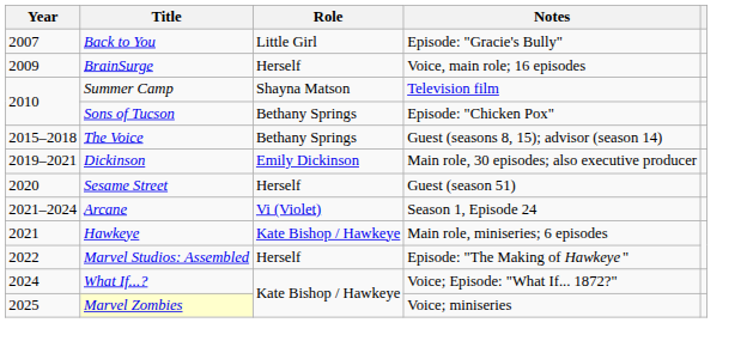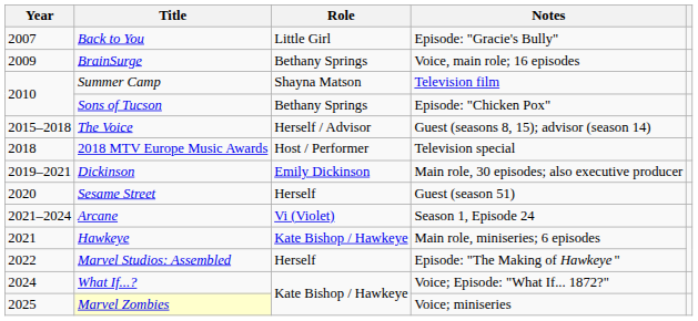 <table class="wikitable sortable">
 <tr>
 <th>Year</th>
 <th>Title</th>
 <th>Role</th>
 <th class="unsortable">Notes</th>
 <th scope="col" class="unsortable"></th>
 </tr>
 <tr>
 <td>2007</td>
 <td><em><a href='#'>Back to You</a></em></td>
 <td>Little Girl</td>
 <td>Episode: "Gracie's Bully"</td>
 <td align ="center"></td>
 </tr>
 <tr>
 <td>2009</td>
 <td><em><a href='#'>BrainSurge</a></em></td>
-<td>Herself</td>
+<td>Bethany Springs</td>
 <td>Voice, main role; 16 episodes</td>
 <td align ="center"></td>
 </tr>
 <tr>
 <td rowspan="2">2010</td>
 <td><em>Summer Camp</em></td>
 <td>Shayna Matson</td>
 <td><a href='#'>Television film</a></td>
 <td align="center"></td>
 </tr>
 <tr>
 <td><em><a href='#'>Sons of Tucson</a></em></td>
 <td>Bethany Springs</td>
 <td>Episode: "Chicken Pox"</td>
 <td align ="center"></td>
 </tr>
 <tr>
 <td>2015–2018</td>
 <td><em><a href='#'>The Voice</a></em></td>
-<td>Bethany Springs</td>
+<td>Herself / Advisor</td>
 <td>Guest (seasons 8, 15); advisor (season 14)</td>
+<td align ="center"></td>
+</tr>
+<tr>
+<td>2018</td>
+<td><a href='#'>2018 MTV Europe Music Awards</a></td>
+<td>Host / Performer</td>
+<td>Television special</td>
 <td align ="center"></td>
 </tr>
 <tr>
 <td>2019–2021</td>
 <td><em><a href='#'>Dickinson</a></em></td>
 <td><a href='#'>Emily Dickinson</a></td>
 <td>Main role, 30 episodes; also executive producer</td>
 <td align ="center"></td>
 </tr>
 <tr>
 <td>2020</td>
 <td><em><a href='#'>Sesame Street</a></em></td>
 <td>Herself</td>
 <td>Guest (season 51)</td>
 <td align ="center"></td>
 </tr>
 <tr>
 <td>2021–2024</td>
 <td><em><a href='#'>Arcane</a></em></td>
 <td><a href='#'>Vi (Violet)</a></td>
 <td>Season 1, Episode 24</td>
 <td align ="center"></td>
 </tr>
 <tr>
 <td>2021</td>
 <td><em><a href='#'>Hawkeye</a></em></td>
 <td><a href='#'>Kate Bishop / Hawkeye</a></td>
 <td>Main role, miniseries; 6 episodes</td>
 <td rowspan=2 align ="center"></td>
 </tr>
 <tr>
 <td>2022</td>
 <td><em><a href='#'>Marvel Studios: Assembled</a></em></td>
 <td>Herself</td>
 <td>Episode: "The Making of <em>Hawkeye </em> "</td>
 </tr>
 <tr>
 <td>2024</td>
 <td><em><a href='#'>What If...?</a></em></td>
 <td rowspan=2>Kate Bishop / Hawkeye</td>
 <td>Voice; Episode: "What If... 1872?"</td>
 <td align ="center"></td>
 </tr>
 <tr>
 <td>2025</td>
 <td style="background:#FFFFCC;"><em><a href='#'>Marvel Zombies</a></em></td>
 <td>Voice; miniseries</td>
 <td align ="center"></td>
 </tr>
 </table>
